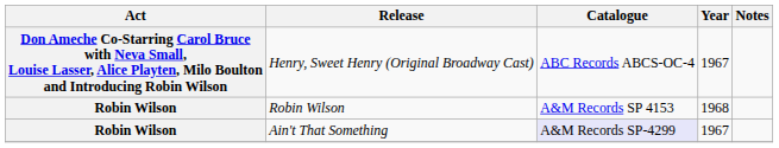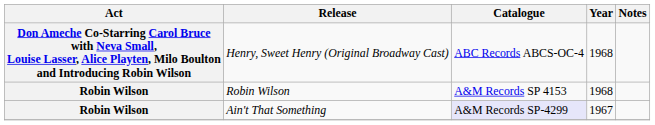 <table class="wikitable plainrowheaders sortable">
 <tr>
 <th scope="col" class="unsortable">Act</th>
 <th scope="col">Release</th>
 <th scope="col">Catalogue</th>
 <th scope="col">Year</th>
 <th scope="col" class="unsortable">Notes</th>
 </tr>
 <tr>
 <th scope="row"><a href='#'>Don Ameche</a> Co-Starring <a href='#'>Carol Bruce</a><br> with <a href='#'>Neva Small</a>,<br> <a href='#'>Louise Lasser</a>, <a href='#'>Alice Playten</a>, Milo Boulton<br> and Introducing Robin Wilson</th>
 <td><em>Henry, Sweet Henry (Original Broadway Cast)</em></td>
 <td><a href='#'>ABC Records</a> ABCS-OC-4</td>
-<td>1967</td>
+<td>1968</td>
 <td></td>
 </tr>
 <tr>
 <th scope="row">Robin Wilson</th>
 <td><em>Robin Wilson</em></td>
 <td><a href='#'>A&M Records</a> SP 4153</td>
 <td>1968</td>
 <td></td>
 </tr>
 <tr>
 <th scope="row">Robin Wilson</th>
 <td><em>Ain't That Something</em></td>
 <td style="background: lavender;">A&M Records SP-4299</td>
 <td>1967</td>
 <td></td>
 </tr>
 <tr>
 </tr>
 </table>
